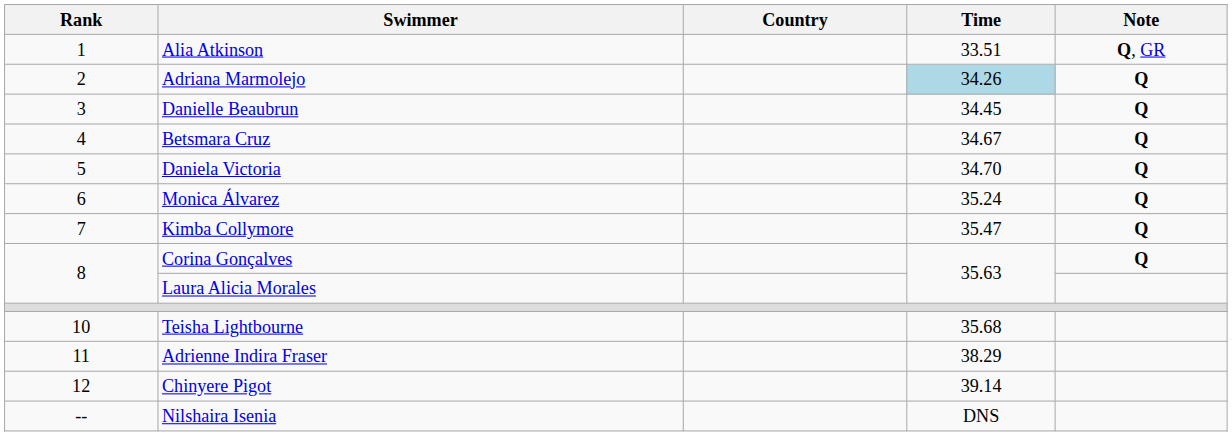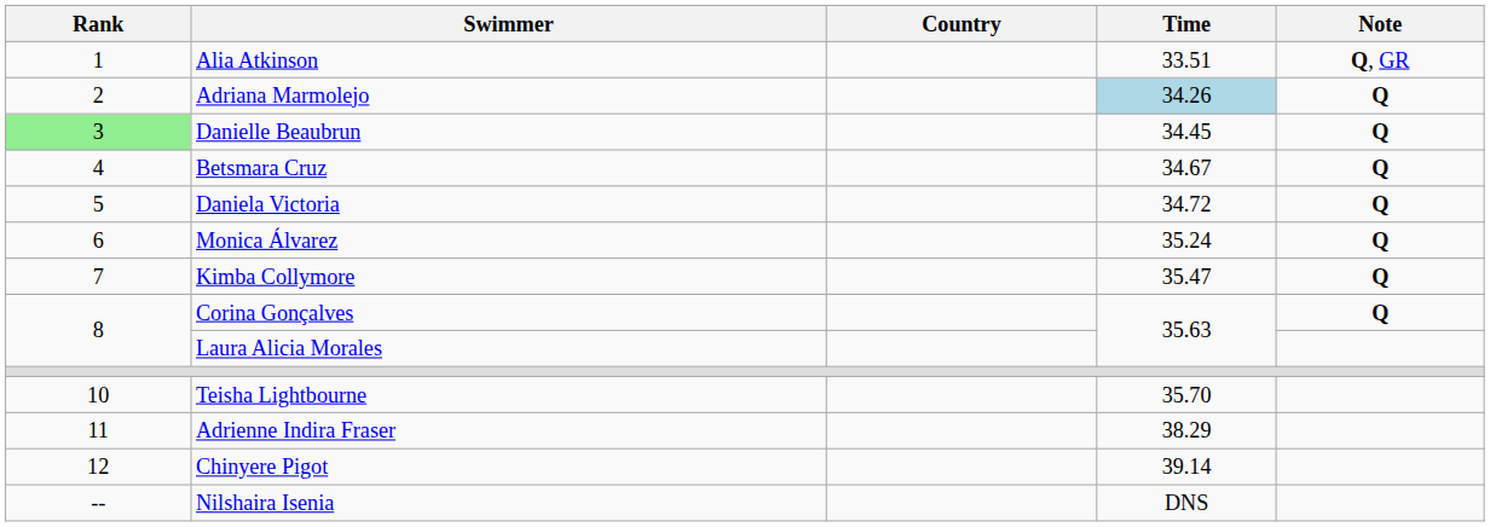 <table class="wikitable" style=" text-align:center; font-size:110%;" width="75%">
 <tr>
 <th>Rank</th>
 <th>Swimmer</th>
 <th>Country</th>
 <th>Time</th>
 <th>Note</th>
 </tr>
 <tr>
 <td>1</td>
 <td align=left><a href='#'>Alia Atkinson</a></td>
 <td align=left></td>
 <td>33.51</td>
 <td><strong>Q</strong>, <a href='#'>GR</a></td>
 </tr>
 <tr>
 <td>2</td>
 <td align=left><a href='#'>Adriana Marmolejo</a></td>
 <td align=left></td>
 <td style="background: lightblue;">34.26</td>
 <td><strong>Q</strong></td>
 </tr>
 <tr>
-<td>3</td>
+<td style="background: lightgreen;">3</td>
 <td align=left><a href='#'>Danielle Beaubrun</a></td>
 <td align=left></td>
 <td>34.45</td>
 <td><strong>Q</strong></td>
 </tr>
 <tr>
 <td>4</td>
 <td align=left><a href='#'>Betsmara Cruz</a></td>
 <td align=left></td>
 <td>34.67</td>
 <td><strong>Q</strong></td>
 </tr>
 <tr>
 <td>5</td>
 <td align=left><a href='#'>Daniela Victoria</a></td>
 <td align=left></td>
-<td>34.70</td>
+<td>34.72</td>
 <td><strong>Q</strong></td>
 </tr>
 <tr>
 <td>6</td>
 <td align=left><a href='#'>Monica Álvarez</a></td>
 <td align=left></td>
 <td>35.24</td>
 <td><strong>Q</strong></td>
 </tr>
 <tr>
 <td>7</td>
 <td align=left><a href='#'>Kimba Collymore</a></td>
 <td align=left></td>
 <td>35.47</td>
 <td><strong>Q</strong></td>
 </tr>
 <tr>
 <td rowspan=2>8</td>
 <td align=left><a href='#'>Corina Gonçalves</a></td>
 <td align=left></td>
 <td rowspan=2>35.63</td>
 <td><strong>Q</strong></td>
 </tr>
 <tr>
 <td align=left><a href='#'>Laura Alicia Morales</a></td>
 <td align=left></td>
 <td></td>
 </tr>
 <tr bgcolor=#DDDDDD>
 <td colspan=5></td>
 </tr>
 <tr>
 <td>10</td>
 <td align=left><a href='#'>Teisha Lightbourne</a></td>
 <td align=left></td>
-<td>35.68</td>
+<td>35.70</td>
 <td></td>
 </tr>
 <tr>
 <td>11</td>
 <td align=left><a href='#'>Adrienne Indira Fraser</a></td>
 <td align=left></td>
 <td>38.29</td>
 <td></td>
 </tr>
 <tr>
 <td>12</td>
 <td align=left><a href='#'>Chinyere Pigot</a></td>
 <td align=left></td>
 <td>39.14</td>
 <td></td>
 </tr>
 <tr>
 <td>--</td>
 <td align=left><a href='#'>Nilshaira Isenia</a></td>
 <td align=left></td>
 <td>DNS</td>
 <td></td>
 </tr>
 </table>
